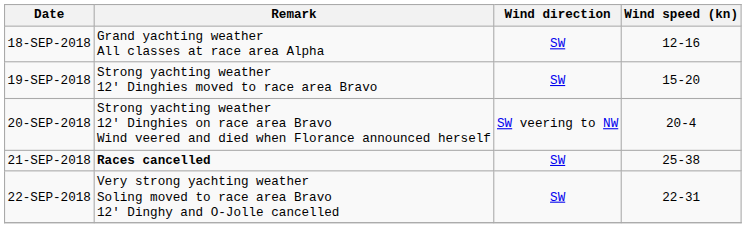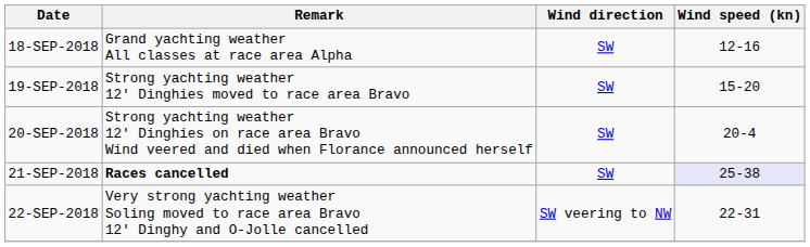 <table class="wikitable" style="text-align:right; font-size:90%">
 <tr>
 <th>Date</th>
 <th>Remark</th>
 <th>Wind direction</th>
 <th>Wind speed (kn)</th>
 </tr>
 <tr>
 <td>18-SEP-2018</td>
 <td align=left>Grand yachting weather<br>All classes at race area Alpha</td>
 <td align=center><a href='#'>SW</a></td>
 <td align=center>12-16</td>
 </tr>
 <tr>
 <td>19-SEP-2018</td>
 <td align=left>Strong yachting weather<br>12' Dinghies moved to race area Bravo</td>
 <td align=center><a href='#'>SW</a></td>
 <td align=center>15-20</td>
 </tr>
 <tr>
 <td>20-SEP-2018</td>
 <td align=left>Strong yachting weather<br>12' Dinghies on race area Bravo<br>Wind veered and died when Florance announced herself</td>
-<td align=center><a href='#'>SW</a> veering to <a href='#'>NW</a></td>
+<td align=center><a href='#'>SW</a></td>
 <td align=center>20-4</td>
 </tr>
 <tr>
 <td>21-SEP-2018</td>
 <td align=left><strong>Races cancelled</strong></td>
 <td align=center><a href='#'>SW</a></td>
-<td align=center>25-38</td>
+<td align=center style="background: lavender;">25-38</td>
 </tr>
 <tr>
 <td>22-SEP-2018</td>
 <td align=left>Very strong yachting weather<br>Soling moved to race area Bravo<br>12' Dinghy and O-Jolle cancelled</td>
-<td align=center><a href='#'>SW</a></td>
+<td align=center><a href='#'>SW</a> veering to <a href='#'>NW</a></td>
 <td align=center>22-31</td>
 </tr>
 <tr>
 </tr>
 </table>
